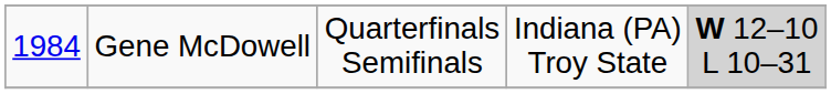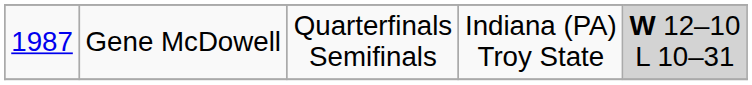 <table class="wikitable" style="text-align:center;">
 <tr>
 </tr>
 <tr>
-<td><a href='#'>1984</a></td>
+<td><a href='#'>1987</a></td>
 <td>Gene McDowell</td>
 <td>Quarterfinals<br>Semifinals</td>
 <td>Indiana (PA)<br>Troy State</td>
 <td style="background: lightgrey;"><strong>W</strong> 12–10<br>L 10–31</td>
 </tr>
 <tr>
 </tr>
 </table>
